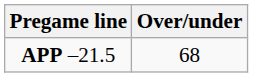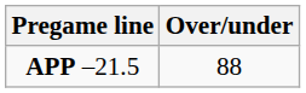 <table class="wikitable">
 <tr align="center">
 <th style=>Pregame line</th>
 <th style=>Over/under</th>
 </tr>
 <tr align="center">
 <td><strong>APP</strong> –21.5</td>
-<td>68</td>
+<td>88</td>
 </tr>
 </table>
